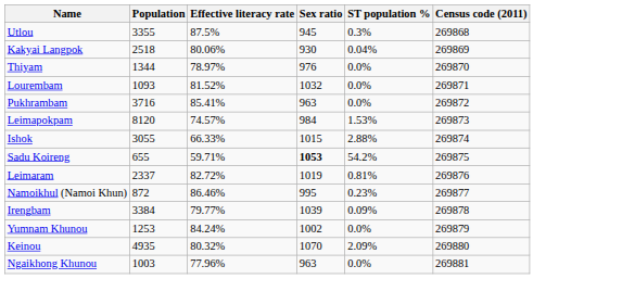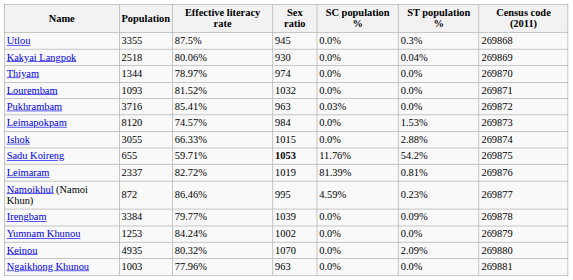 <table class="wikitable sortable">
 <tr>
 <th>Name</th>
 <th>Population</th>
 <th>Effective literacy rate</th>
 <th>Sex ratio</th>
+<th>SC population %</th>
 <th>ST population %</th>
 <th>Census code (2011)</th>
 </tr>
 <tr>
 <td><a href='#'>Utlou</a></td>
 <td>3355</td>
 <td>87.5%</td>
 <td>945</td>
+<td>0.0%</td>
 <td>0.3%</td>
 <td>269868</td>
 </tr>
 <tr>
 <td><a href='#'>Kakyai Langpok</a></td>
 <td>2518</td>
 <td>80.06%</td>
 <td>930</td>
+<td>0.0%</td>
 <td>0.04%</td>
 <td>269869</td>
 </tr>
 <tr>
 <td><a href='#'>Thiyam</a></td>
 <td>1344</td>
 <td>78.97%</td>
-<td>976</td>
+<td>974</td>
+<td>0.0%</td>
 <td>0.0%</td>
 <td>269870</td>
 </tr>
 <tr>
 <td><a href='#'>Lourembam</a></td>
 <td>1093</td>
 <td>81.52%</td>
 <td>1032</td>
 <td>0.0%</td>
+<td>0.0%</td>
 <td>269871</td>
 </tr>
 <tr>
 <td><a href='#'>Pukhrambam</a></td>
 <td>3716</td>
 <td>85.41%</td>
 <td>963</td>
+<td>0.03%</td>
 <td>0.0%</td>
 <td>269872</td>
 </tr>
 <tr>
 <td><a href='#'>Leimapokpam</a></td>
 <td>8120</td>
 <td>74.57%</td>
 <td>984</td>
+<td>0.0%</td>
 <td>1.53%</td>
 <td>269873</td>
 </tr>
 <tr>
 <td><a href='#'>Ishok</a></td>
 <td>3055</td>
 <td>66.33%</td>
 <td>1015</td>
+<td>0.0%</td>
 <td>2.88%</td>
 <td>269874</td>
 </tr>
 <tr>
 <td><a href='#'>Sadu Koireng</a></td>
 <td>655</td>
 <td>59.71%</td>
 <td><strong>1053</strong></td>
+<td>11.76%</td>
 <td>54.2%</td>
 <td>269875</td>
 </tr>
 <tr>
 <td><a href='#'>Leimaram</a></td>
 <td>2337</td>
 <td>82.72%</td>
 <td>1019</td>
+<td>81.39%</td>
 <td>0.81%</td>
 <td>269876</td>
 </tr>
 <tr>
 <td><a href='#'>Namoikhul</a> (Namoi Khun)</td>
 <td>872</td>
 <td>86.46%</td>
 <td>995</td>
+<td>4.59%</td>
 <td>0.23%</td>
 <td>269877</td>
 </tr>
 <tr>
 <td><a href='#'>Irengbam</a></td>
 <td>3384</td>
 <td>79.77%</td>
 <td>1039</td>
+<td>0.0%</td>
 <td>0.09%</td>
 <td>269878</td>
 </tr>
 <tr>
 <td><a href='#'>Yumnam Khunou</a></td>
 <td>1253</td>
 <td>84.24%</td>
 <td>1002</td>
 <td>0.0%</td>
+<td>0.0%</td>
 <td>269879</td>
 </tr>
 <tr>
 <td><a href='#'>Keinou</a></td>
 <td>4935</td>
 <td>80.32%</td>
 <td>1070</td>
+<td>0.0%</td>
 <td>2.09%</td>
 <td>269880</td>
 </tr>
 <tr>
 <td><a href='#'>Ngaikhong Khunou</a></td>
 <td>1003</td>
 <td>77.96%</td>
 <td>963</td>
 <td>0.0%</td>
+<td>0.0%</td>
 <td>269881</td>
 </tr>
 </table>
